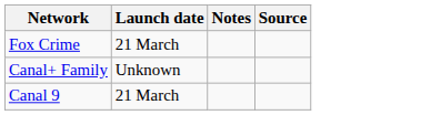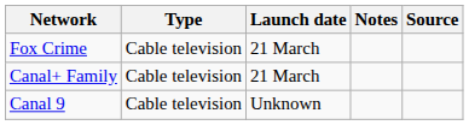 <table class="wikitable sortable">
 <tr>
 <th>Network</th>
+<th>Type</th>
 <th>Launch date</th>
 <th>Notes</th>
 <th>Source</th>
 </tr>
 <tr>
 <td><a href='#'>Fox Crime</a></td>
+<td>Cable television</td>
 <td>21 March</td>
 <td></td>
 <td></td>
 </tr>
 <tr>
 <td><a href='#'>Canal+ Family</a></td>
-<td>Unknown</td>
+<td>Cable television</td>
+<td>21 March</td>
 <td></td>
 <td></td>
 </tr>
 <tr>
 <td><a href='#'>Canal 9</a></td>
-<td>21 March</td>
+<td>Cable television</td>
+<td>Unknown</td>
 <td></td>
 <td></td>
 </tr>
 </table>
